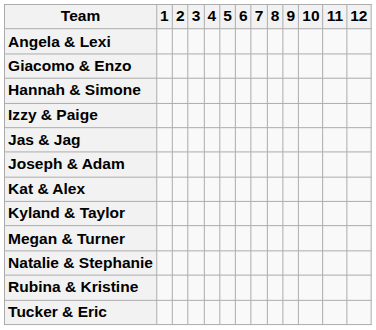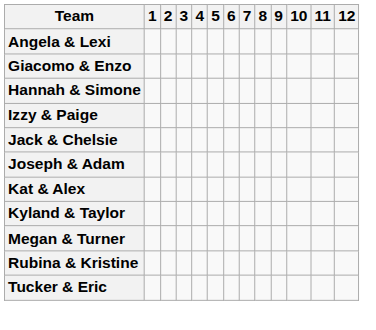 <table class="wikitable sortable" style="text-align:left;">
 <tr>
 <th scope="col" class="unsortable">Team</th>
 <th scope="col">1</th>
 <th scope="col">2</th>
 <th scope="col">3</th>
 <th scope="col">4</th>
 <th scope="col">5</th>
 <th scope="col">6</th>
 <th scope="col">7</th>
 <th scope="col">8</th>
 <th scope="col">9</th>
 <th scope="col">10</th>
 <th scope="col">11</th>
 <th scope="col">12</th>
 </tr>
 <tr>
 <th scope="row" style="text-align:left">Angela & Lexi</th>
 <td></td>
 <td></td>
 <td></td>
 <td></td>
 <td></td>
 <td></td>
 <td></td>
 <td></td>
 <td></td>
 <td></td>
 <td></td>
 <td></td>
 </tr>
 <tr>
 <th scope="row" style="text-align:left">Giacomo & Enzo</th>
 <td></td>
 <td></td>
 <td></td>
 <td></td>
 <td></td>
 <td></td>
 <td></td>
 <td></td>
 <td></td>
 <td></td>
 <td></td>
 <td></td>
 </tr>
 <tr>
 <th scope="row" style="text-align:left">Hannah & Simone</th>
 <td></td>
 <td></td>
 <td></td>
 <td></td>
 <td></td>
 <td></td>
 <td></td>
 <td></td>
 <td></td>
 <td></td>
 <td></td>
 <td></td>
 </tr>
 <tr>
 <th scope="row" style="text-align:left">Izzy & Paige</th>
 <td></td>
 <td></td>
 <td></td>
 <td></td>
 <td></td>
 <td></td>
 <td></td>
 <td></td>
 <td></td>
 <td></td>
 <td></td>
 <td></td>
 </tr>
 <tr>
-<th scope="row" style="text-align:left">Jas & Jag</th>
+<th scope="row" style="text-align:left">Jack & Chelsie</th>
 <td></td>
 <td></td>
 <td></td>
 <td></td>
 <td></td>
 <td></td>
 <td></td>
 <td></td>
 <td></td>
 <td></td>
 <td></td>
 <td></td>
 </tr>
 <tr>
 <th scope="row" style="text-align:left">Joseph & Adam</th>
 <td></td>
 <td></td>
 <td></td>
 <td></td>
 <td></td>
 <td></td>
 <td></td>
 <td></td>
 <td></td>
 <td></td>
 <td></td>
 <td></td>
 </tr>
 <tr>
 <th scope="row" style="text-align:left">Kat & Alex</th>
 <td></td>
 <td></td>
 <td></td>
 <td></td>
 <td></td>
 <td></td>
 <td></td>
 <td></td>
 <td></td>
 <td></td>
 <td></td>
 <td></td>
 </tr>
 <tr>
 <th scope="row" style="text-align:left">Kyland & Taylor</th>
 <td></td>
 <td></td>
 <td></td>
 <td></td>
 <td></td>
 <td></td>
 <td></td>
 <td></td>
 <td></td>
 <td></td>
 <td></td>
 <td></td>
 </tr>
 <tr>
 <th scope="row" style="text-align:left">Megan & Turner</th>
 <td></td>
 <td></td>
 <td></td>
 <td></td>
 <td></td>
 <td></td>
 <td></td>
 <td></td>
 <td></td>
 <td></td>
 <td></td>
 <td></td>
 </tr>
 <tr>
-<th scope="row" style="text-align:left">Natalie & Stephanie</th>
-<td></td>
-<td></td>
-<td></td>
-<td></td>
-<td></td>
-<td></td>
-<td></td>
-<td></td>
-<td></td>
-<td></td>
-<td></td>
-<td></td>
-</tr>
-<tr>
 <th scope="row" style="text-align:left">Rubina & Kristine</th>
 <td></td>
 <td></td>
 <td></td>
 <td></td>
 <td></td>
 <td></td>
 <td></td>
 <td></td>
 <td></td>
 <td></td>
 <td></td>
 <td></td>
 </tr>
 <tr>
 <th scope="row" style="text-align:left">Tucker & Eric</th>
 <td></td>
 <td></td>
 <td></td>
 <td></td>
 <td></td>
 <td></td>
 <td></td>
 <td></td>
 <td></td>
 <td></td>
 <td></td>
 <td></td>
 </tr>
 </table>
